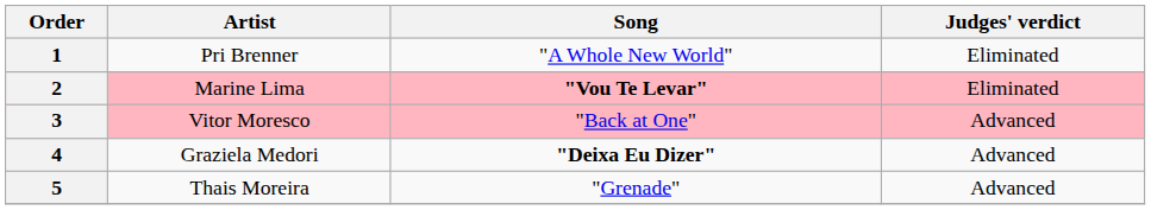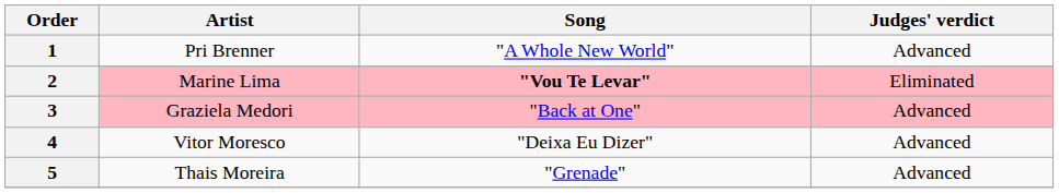 <table class="wikitable" style="text-align:center; width:55%;">
 <tr>
 <th scope="col" width="05%">Order</th>
 <th scope="col" width="15%">Artist</th>
 <th scope="col" width="26%">Song</th>
 <th scope="col" width="14%">Judges' verdict</th>
 </tr>
 <tr>
 <th>1</th>
 <td>Pri Brenner</td>
 <td>"<a href='#'>A Whole New World</a>"</td>
-<td>Eliminated</td>
+<td>Advanced</td>
 </tr>
 <tr bgcolor=FFB6C1>
 <th>2</th>
 <td>Marine Lima</td>
 <td><strong>"Vou Te Levar"</strong></td>
 <td>Eliminated</td>
 </tr>
 <tr bgcolor=FFB6C1>
 <th>3</th>
-<td>Vitor Moresco</td>
+<td>Graziela Medori</td>
 <td>"<a href='#'>Back at One</a>"</td>
 <td>Advanced</td>
 </tr>
 <tr>
 <th>4</th>
-<td>Graziela Medori</td>
-<td><strong>"Deixa Eu Dizer"</strong></td>
+<td>Vitor Moresco</td>
+<td>"Deixa Eu Dizer"</td>
 <td>Advanced</td>
 </tr>
 <tr>
 <th>5</th>
 <td>Thais Moreira</td>
 <td>"<a href='#'>Grenade</a>"</td>
 <td>Advanced</td>
 </tr>
 <tr>
 </tr>
 </table>
